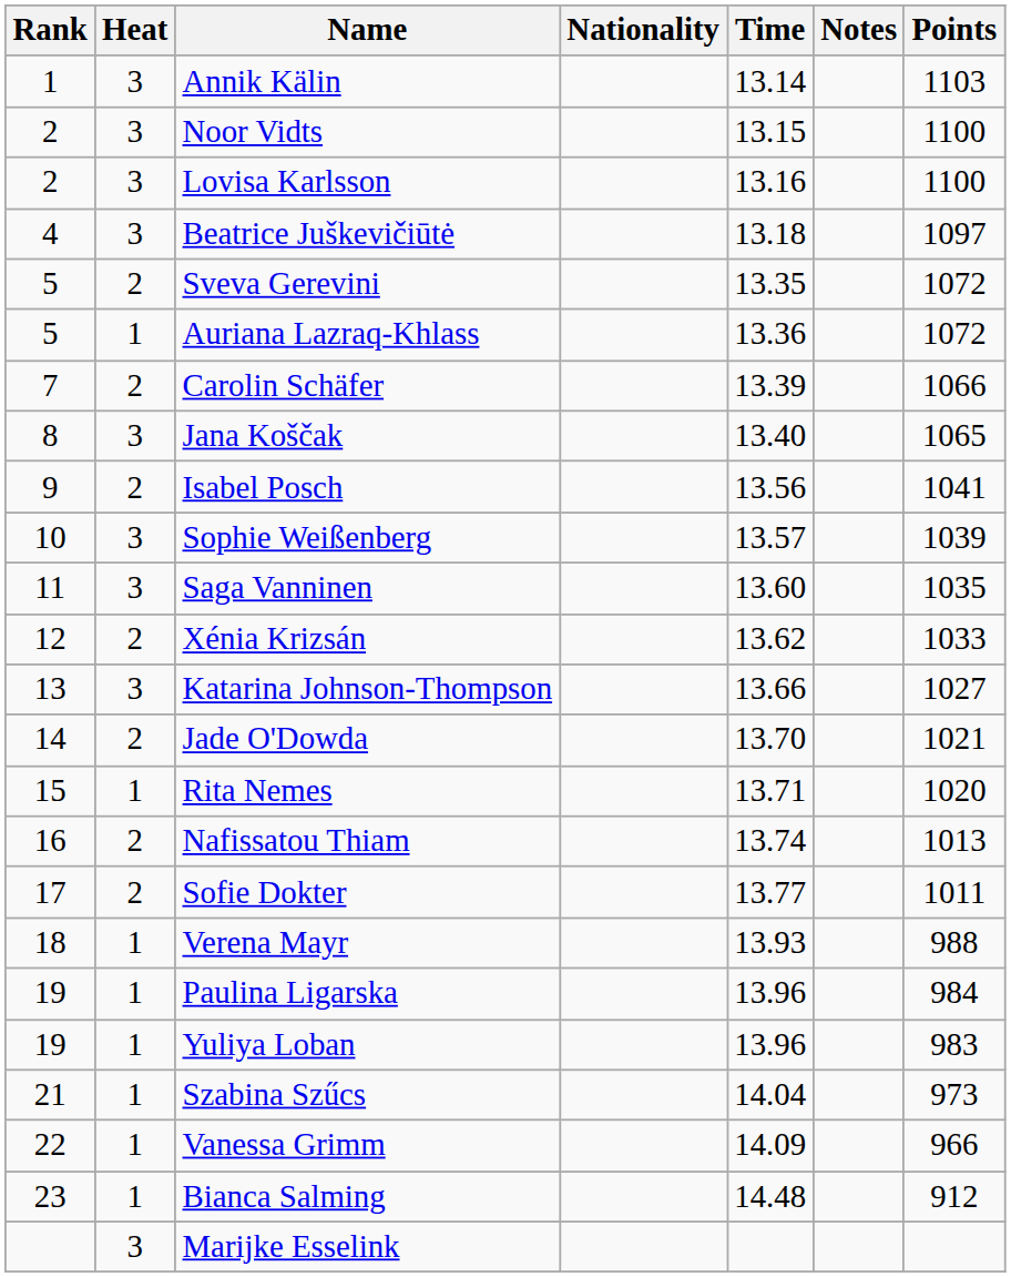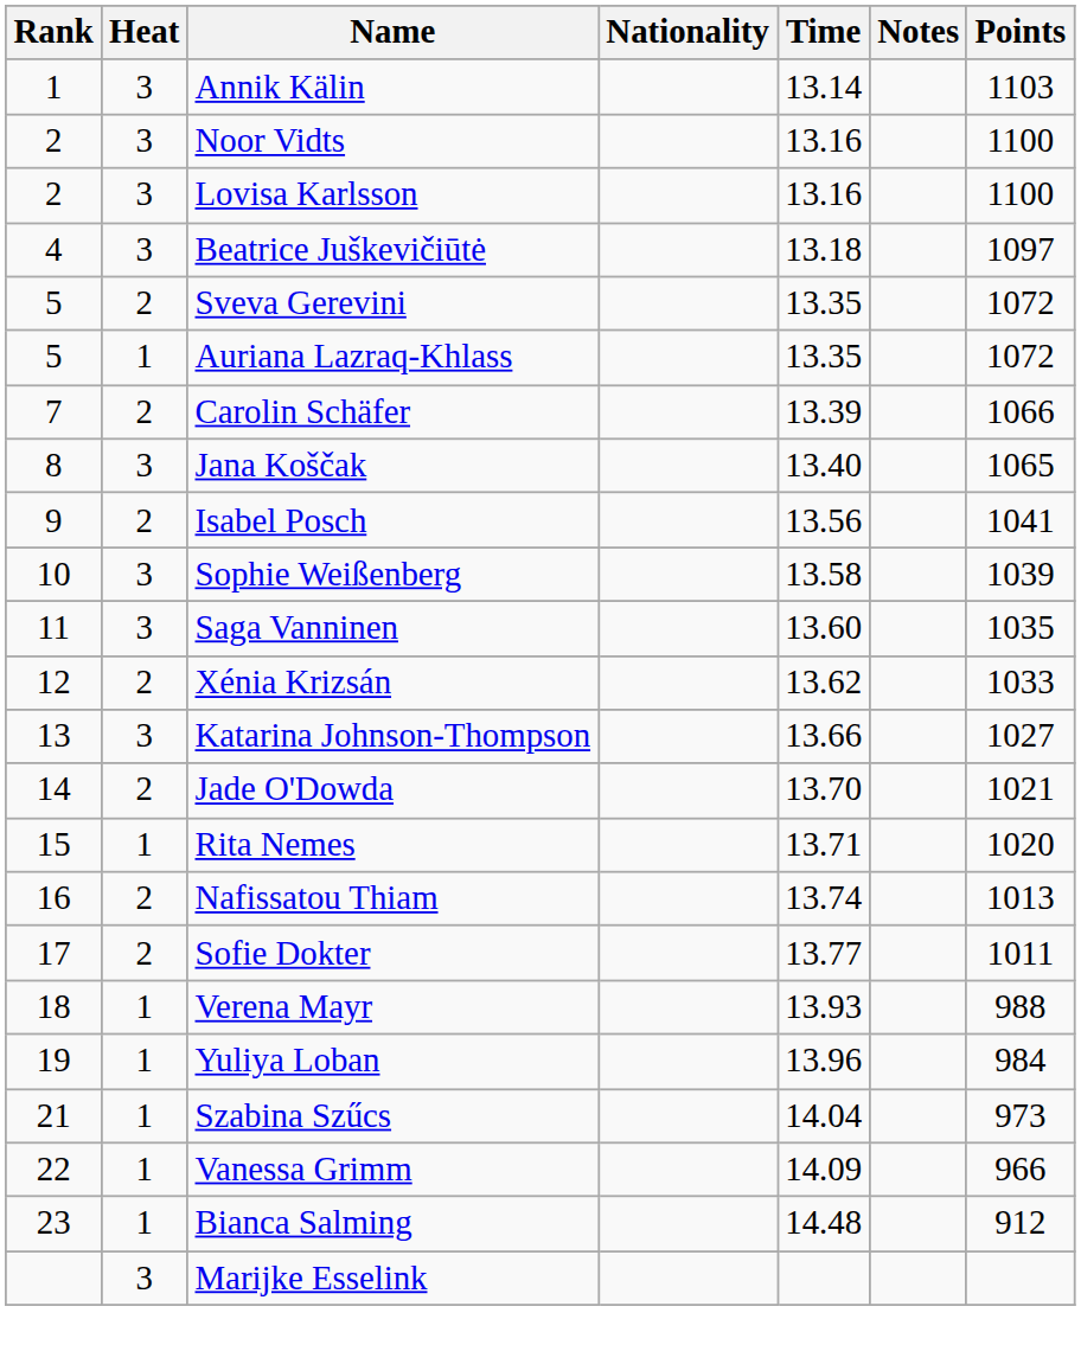 <table class="wikitable sortable" style="text-align:center">
 <tr>
 <th>Rank</th>
 <th>Heat</th>
 <th>Name</th>
 <th>Nationality</th>
 <th>Time</th>
 <th>Notes</th>
 <th>Points</th>
 </tr>
 <tr>
 <td>1</td>
 <td>3</td>
 <td align=left><a href='#'>Annik Kälin</a></td>
 <td align=left></td>
 <td>13.14</td>
 <td></td>
 <td>1103</td>
 </tr>
 <tr>
 <td>2</td>
 <td>3</td>
 <td align=left><a href='#'>Noor Vidts</a></td>
 <td align=left></td>
-<td>13.15</td>
+<td>13.16</td>
 <td></td>
 <td>1100</td>
 </tr>
 <tr>
 <td>2</td>
 <td>3</td>
 <td align=left><a href='#'>Lovisa Karlsson</a></td>
 <td align=left></td>
 <td>13.16</td>
 <td></td>
 <td>1100</td>
 </tr>
 <tr>
 <td>4</td>
 <td>3</td>
 <td align=left><a href='#'>Beatrice Juškevičiūtė</a></td>
 <td align=left></td>
 <td>13.18</td>
 <td></td>
 <td>1097</td>
 </tr>
 <tr>
 <td>5</td>
 <td>2</td>
 <td align=left><a href='#'>Sveva Gerevini</a></td>
 <td align=left></td>
 <td>13.35</td>
 <td></td>
 <td>1072</td>
 </tr>
 <tr>
 <td>5</td>
 <td>1</td>
 <td align=left><a href='#'>Auriana Lazraq-Khlass</a></td>
 <td align=left></td>
-<td>13.36</td>
+<td>13.35</td>
 <td></td>
 <td>1072</td>
 </tr>
 <tr>
 <td>7</td>
 <td>2</td>
 <td align=left><a href='#'>Carolin Schäfer</a></td>
 <td align=left></td>
 <td>13.39</td>
 <td></td>
 <td>1066</td>
 </tr>
 <tr>
 <td>8</td>
 <td>3</td>
 <td align=left><a href='#'>Jana Koščak</a></td>
 <td align=left></td>
 <td>13.40</td>
 <td></td>
 <td>1065</td>
 </tr>
 <tr>
 <td>9</td>
 <td>2</td>
 <td align=left><a href='#'>Isabel Posch</a></td>
 <td align=left></td>
 <td>13.56</td>
 <td></td>
 <td>1041</td>
 </tr>
 <tr>
 <td>10</td>
 <td>3</td>
 <td align=left><a href='#'>Sophie Weißenberg</a></td>
 <td align=left></td>
-<td>13.57</td>
+<td>13.58</td>
 <td></td>
 <td>1039</td>
 </tr>
 <tr>
 <td>11</td>
 <td>3</td>
 <td align=left><a href='#'>Saga Vanninen</a></td>
 <td align=left></td>
 <td>13.60</td>
 <td></td>
 <td>1035</td>
 </tr>
 <tr>
 <td>12</td>
 <td>2</td>
 <td align=left><a href='#'>Xénia Krizsán</a></td>
 <td align=left></td>
 <td>13.62</td>
 <td></td>
 <td>1033</td>
 </tr>
 <tr>
 <td>13</td>
 <td>3</td>
 <td align=left><a href='#'>Katarina Johnson-Thompson</a></td>
 <td align=left></td>
 <td>13.66</td>
 <td></td>
 <td>1027</td>
 </tr>
 <tr>
 <td>14</td>
 <td>2</td>
 <td align=left><a href='#'>Jade O'Dowda</a></td>
 <td align=left></td>
 <td>13.70</td>
 <td></td>
 <td>1021</td>
 </tr>
 <tr>
 <td>15</td>
 <td>1</td>
 <td align=left><a href='#'>Rita Nemes</a></td>
 <td align=left></td>
 <td>13.71</td>
 <td></td>
 <td>1020</td>
 </tr>
 <tr>
 <td>16</td>
 <td>2</td>
 <td align=left><a href='#'>Nafissatou Thiam</a></td>
 <td align=left></td>
 <td>13.74</td>
 <td></td>
 <td>1013</td>
 </tr>
 <tr>
 <td>17</td>
 <td>2</td>
 <td align=left><a href='#'>Sofie Dokter</a></td>
 <td align=left></td>
 <td>13.77</td>
 <td></td>
 <td>1011</td>
 </tr>
 <tr>
 <td>18</td>
 <td>1</td>
 <td align=left><a href='#'>Verena Mayr</a></td>
 <td align=left></td>
 <td>13.93</td>
 <td></td>
 <td>988</td>
 </tr>
 <tr>
 <td>19</td>
 <td>1</td>
-<td align=left><a href='#'>Paulina Ligarska</a></td>
+<td align=left><a href='#'>Yuliya Loban</a></td>
 <td align=left></td>
 <td>13.96</td>
 <td></td>
 <td>984</td>
-</tr>
-<tr>
-<td>19</td>
-<td>1</td>
-<td align=left><a href='#'>Yuliya Loban</a></td>
-<td align=left></td>
-<td>13.96</td>
-<td></td>
-<td>983</td>
 </tr>
 <tr>
 <td>21</td>
 <td>1</td>
 <td align=left><a href='#'>Szabina Szűcs</a></td>
 <td align=left></td>
 <td>14.04</td>
 <td></td>
 <td>973</td>
 </tr>
 <tr>
 <td>22</td>
 <td>1</td>
 <td align=left><a href='#'>Vanessa Grimm</a></td>
 <td align=left></td>
 <td>14.09</td>
 <td></td>
 <td>966</td>
 </tr>
 <tr>
 <td>23</td>
 <td>1</td>
 <td align=left><a href='#'>Bianca Salming</a></td>
 <td align=left></td>
 <td>14.48</td>
 <td></td>
 <td>912</td>
 </tr>
 <tr>
 <td></td>
 <td>3</td>
 <td align=left><a href='#'>Marijke Esselink</a></td>
 <td align=left></td>
 <td></td>
 <td></td>
 <td></td>
 </tr>
 </table>
